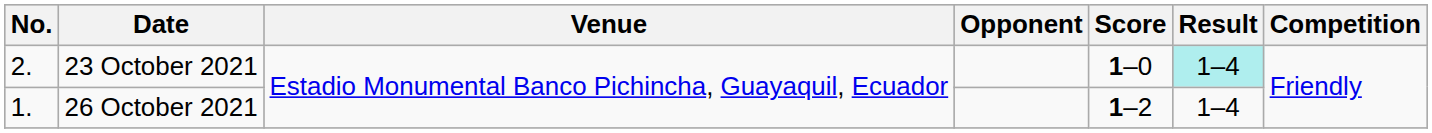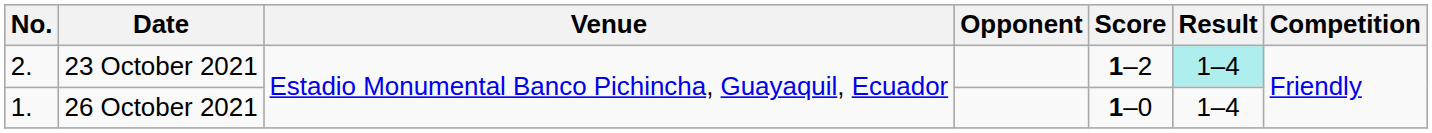 <table class="wikitable">
 <tr>
 <th>No.</th>
 <th>Date</th>
 <th>Venue</th>
 <th>Opponent</th>
 <th>Score</th>
 <th>Result</th>
 <th>Competition</th>
 </tr>
 <tr>
 <td>2.</td>
 <td>23 October 2021</td>
 <td rowspan=2><a href='#'>Estadio Monumental Banco Pichincha</a>, <a href='#'>Guayaquil</a>, <a href='#'>Ecuador</a></td>
 <td></td>
-<td align=center><strong>1</strong>–0</td>
+<td align=center><strong>1</strong>–2</td>
 <td align=center style="background: paleturquoise;">1–4</td>
 <td rowspan=2><a href='#'>Friendly</a></td>
 </tr>
 <tr>
 <td>1.</td>
 <td>26 October 2021</td>
 <td></td>
-<td align=center><strong>1</strong>–2</td>
+<td align=center><strong>1</strong>–0</td>
 <td align=center>1–4</td>
 </tr>
 </table>
